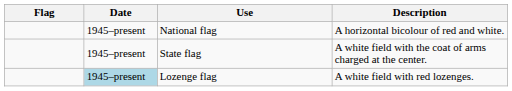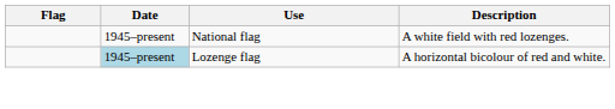 <table class="wikitable">
 <tr>
 <th style="width:110px;">Flag</th>
 <th style="width:100px;">Date</th>
 <th style="width:250px;">Use</th>
 <th style="width:250px;">Description</th>
 </tr>
 <tr>
 <td></td>
 <td>1945–present</td>
 <td>National flag</td>
-<td>A horizontal bicolour of red and white.</td>
-</tr>
-<tr>
-<td></td>
-<td>1945–present</td>
-<td>State flag</td>
-<td>A white field with the coat of arms charged at the center.</td>
+<td>A white field with red lozenges.</td>
 </tr>
 <tr>
 <td></td>
 <td style="background: lightblue;">1945–present</td>
 <td>Lozenge flag</td>
-<td>A white field with red lozenges.</td>
+<td>A horizontal bicolour of red and white.</td>
 </tr>
 </table>
